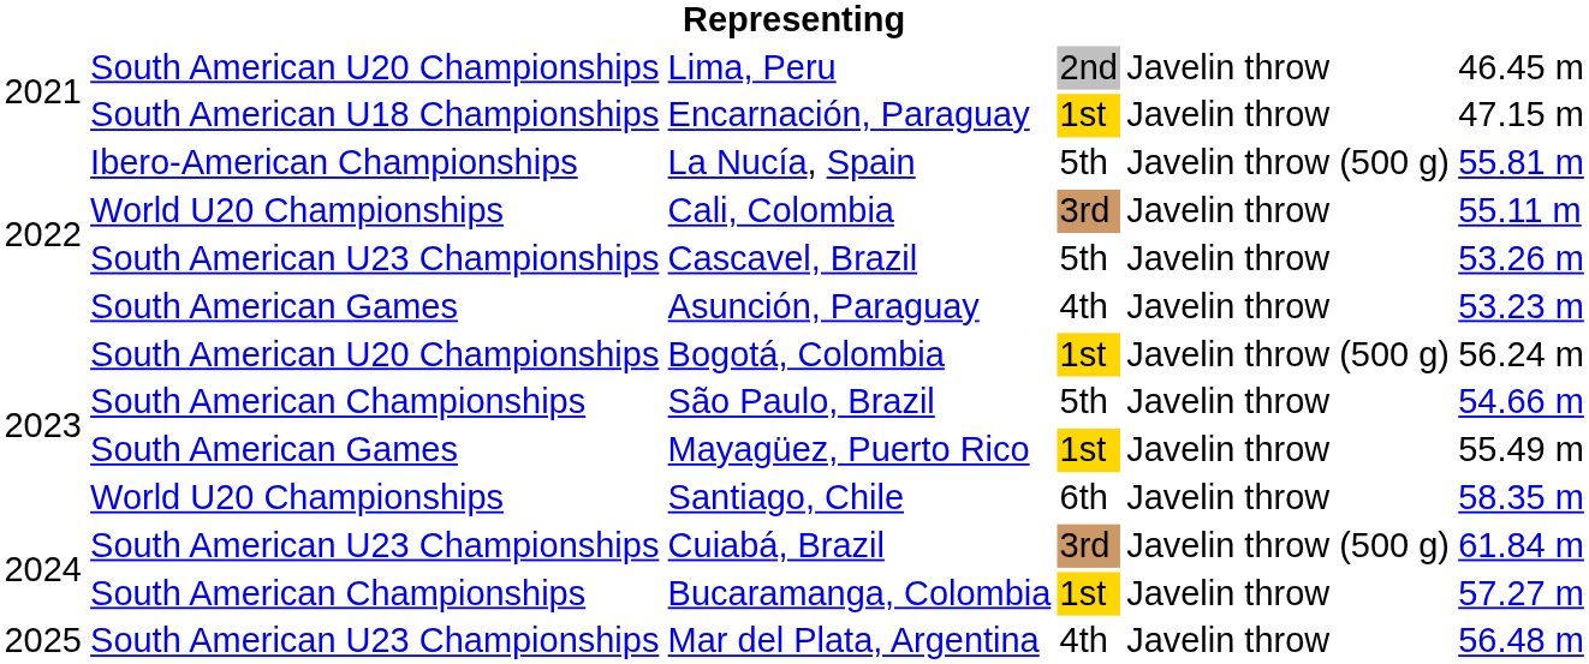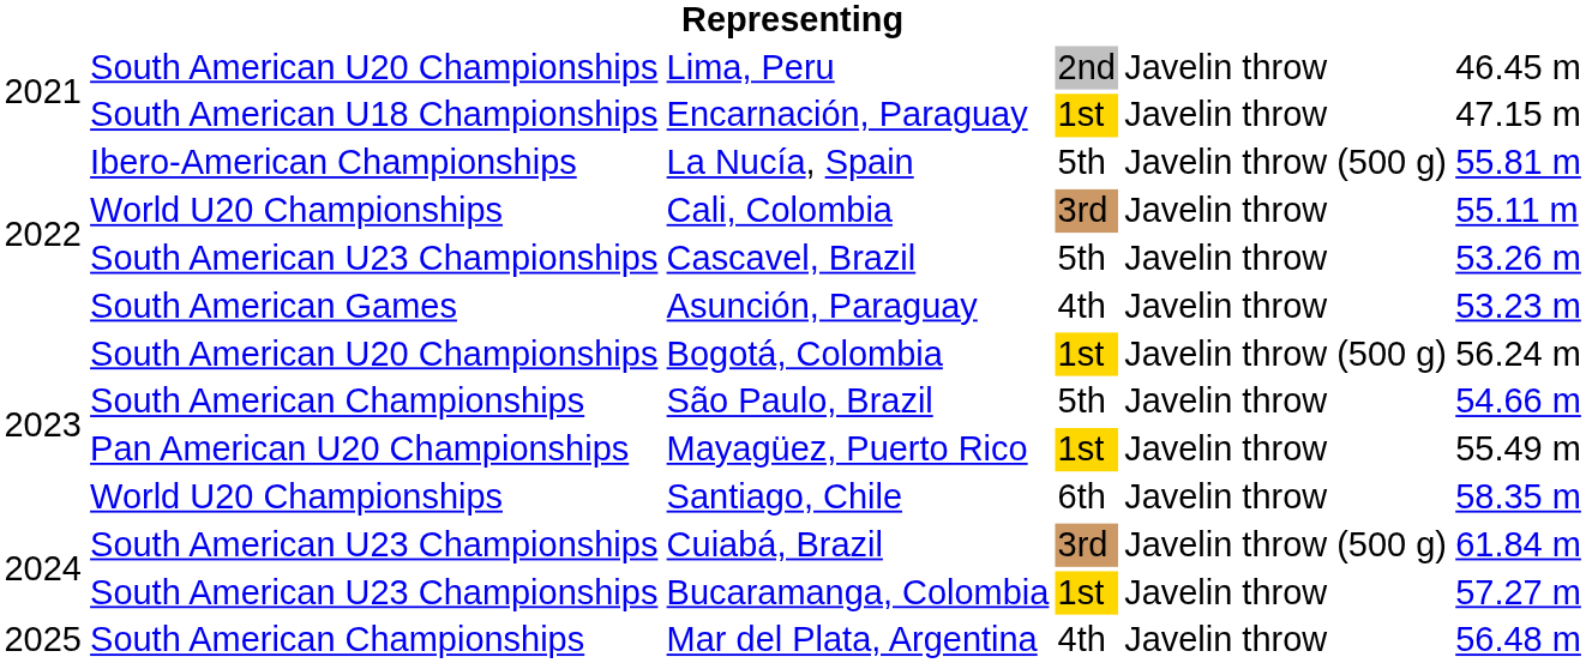 <table>
 <tr>
 <th colspan="6">Representing </th>
 </tr>
 <tr>
 <td rowspan=2>2021</td>
 <td><a href='#'>South American U20 Championships</a></td>
 <td><a href='#'>Lima, Peru</a></td>
 <td bgcolor=silver>2nd</td>
 <td>Javelin throw</td>
 <td>46.45 m</td>
 </tr>
 <tr>
 <td><a href='#'>South American U18 Championships</a></td>
 <td><a href='#'>Encarnación, Paraguay</a></td>
 <td bgcolor=gold>1st</td>
 <td>Javelin throw</td>
 <td>47.15 m</td>
 </tr>
 <tr>
 <td rowspan=4>2022</td>
 <td><a href='#'>Ibero-American Championships</a></td>
 <td><a href='#'>La Nucía</a>, <a href='#'>Spain</a></td>
 <td>5th</td>
 <td>Javelin throw (500 g)</td>
 <td><a href='#'>55.81 m</a></td>
 </tr>
 <tr>
 <td><a href='#'>World U20 Championships</a></td>
 <td><a href='#'>Cali, Colombia</a></td>
 <td bgcolor=cc9966>3rd</td>
 <td>Javelin throw</td>
 <td><a href='#'>55.11 m</a></td>
 </tr>
 <tr>
 <td><a href='#'>South American U23 Championships</a></td>
 <td><a href='#'>Cascavel, Brazil</a></td>
 <td>5th</td>
 <td>Javelin throw</td>
 <td><a href='#'>53.26 m</a></td>
 </tr>
 <tr>
 <td><a href='#'>South American Games</a></td>
 <td><a href='#'>Asunción, Paraguay</a></td>
 <td>4th</td>
 <td>Javelin throw</td>
 <td><a href='#'>53.23 m</a></td>
 </tr>
 <tr>
 <td rowspan=4>2023</td>
 <td><a href='#'>South American U20 Championships</a></td>
 <td><a href='#'>Bogotá, Colombia</a></td>
 <td bgcolor=gold>1st</td>
 <td>Javelin throw (500 g)</td>
 <td>56.24 m</td>
 </tr>
 <tr>
 <td><a href='#'>South American Championships</a></td>
 <td><a href='#'>São Paulo, Brazil</a></td>
 <td>5th</td>
 <td>Javelin throw</td>
 <td><a href='#'>54.66 m</a></td>
 </tr>
 <tr>
-<td><a href='#'>South American Games</a></td>
+<td><a href='#'>Pan American U20 Championships</a></td>
 <td><a href='#'>Mayagüez, Puerto Rico</a></td>
 <td bgcolor=gold>1st</td>
 <td>Javelin throw</td>
 <td>55.49 m</td>
 </tr>
 <tr>
 <td><a href='#'>World U20 Championships</a></td>
 <td><a href='#'>Santiago, Chile</a></td>
 <td>6th</td>
 <td>Javelin throw</td>
 <td><a href='#'>58.35 m</a></td>
 </tr>
 <tr>
 <td rowspan=2>2024</td>
 <td><a href='#'>South American U23 Championships</a></td>
 <td><a href='#'>Cuiabá, Brazil</a></td>
 <td bgcolor=cc9966>3rd</td>
 <td>Javelin throw (500 g)</td>
 <td><a href='#'>61.84 m</a></td>
 </tr>
 <tr>
-<td><a href='#'>South American Championships</a></td>
+<td><a href='#'>South American U23 Championships</a></td>
 <td><a href='#'>Bucaramanga, Colombia</a></td>
 <td bgcolor=gold>1st</td>
 <td>Javelin throw</td>
 <td><a href='#'>57.27 m</a></td>
 </tr>
 <tr>
 <td>2025</td>
-<td><a href='#'>South American U23 Championships</a></td>
+<td><a href='#'>South American Championships</a></td>
 <td><a href='#'>Mar del Plata, Argentina</a></td>
 <td>4th</td>
 <td>Javelin throw</td>
 <td><a href='#'>56.48 m</a></td>
 </tr>
 </table>
